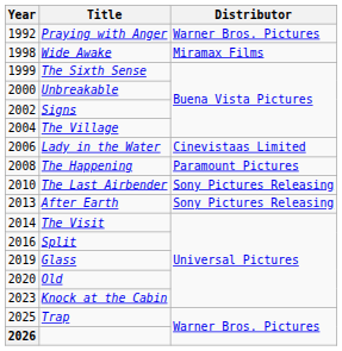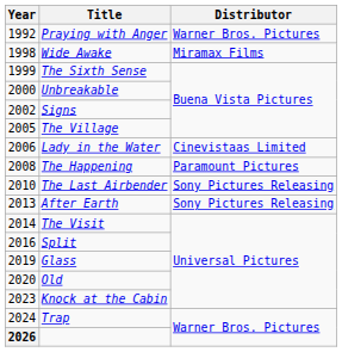 <table class="wikitable">
 <tr>
 <th>Year</th>
 <th>Title</th>
 <th>Distributor</th>
 </tr>
 <tr>
 <td>1992</td>
 <td><em><a href='#'>Praying with Anger</a></em></td>
 <td><a href='#'>Warner Bros. Pictures</a></td>
 </tr>
 <tr>
 <td>1998</td>
 <td><em><a href='#'>Wide Awake</a></em></td>
 <td><a href='#'>Miramax Films</a></td>
 </tr>
 <tr>
 <td>1999</td>
 <td><em><a href='#'>The Sixth Sense</a></em></td>
 <td rowspan=4><a href='#'>Buena Vista Pictures</a></td>
 </tr>
 <tr>
 <td>2000</td>
 <td><em><a href='#'>Unbreakable</a></em></td>
 </tr>
 <tr>
 <td>2002</td>
 <td><em><a href='#'>Signs</a></em></td>
 </tr>
 <tr>
-<td>2004</td>
+<td>2005</td>
 <td><em><a href='#'>The Village</a></em></td>
 </tr>
 <tr>
 <td>2006</td>
 <td><em><a href='#'>Lady in the Water</a></em></td>
 <td><a href='#'>Cinevistaas Limited</a></td>
 </tr>
 <tr>
 <td>2008</td>
 <td><em><a href='#'>The Happening</a></em></td>
 <td><a href='#'>Paramount Pictures</a></td>
 </tr>
 <tr>
 <td>2010</td>
 <td><em><a href='#'>The Last Airbender</a></em></td>
 <td><a href='#'>Sony Pictures Releasing</a></td>
 </tr>
 <tr>
 <td>2013</td>
 <td><em><a href='#'>After Earth</a></em></td>
 <td><a href='#'>Sony Pictures Releasing</a></td>
 </tr>
 <tr>
 <td>2014</td>
 <td><em><a href='#'>The Visit</a></em></td>
 <td rowspan=5><a href='#'>Universal Pictures</a></td>
 </tr>
 <tr>
 <td>2016</td>
 <td><em><a href='#'>Split</a></em></td>
 </tr>
 <tr>
 <td>2019</td>
 <td><em><a href='#'>Glass</a></em></td>
 </tr>
 <tr>
 <td>2020</td>
 <td><em><a href='#'>Old</a></em></td>
 </tr>
 <tr>
 <td>2023</td>
 <td><em><a href='#'>Knock at the Cabin</a></em></td>
 </tr>
 <tr>
-<td>2025</td>
+<td>2024</td>
 <td><em><a href='#'>Trap</a></em></td>
 <td rowspan="2"><a href='#'>Warner Bros. Pictures</a></td>
 </tr>
 <tr>
 <th scope="row">2026</th>
 <td></td>
 </tr>
 </table>
